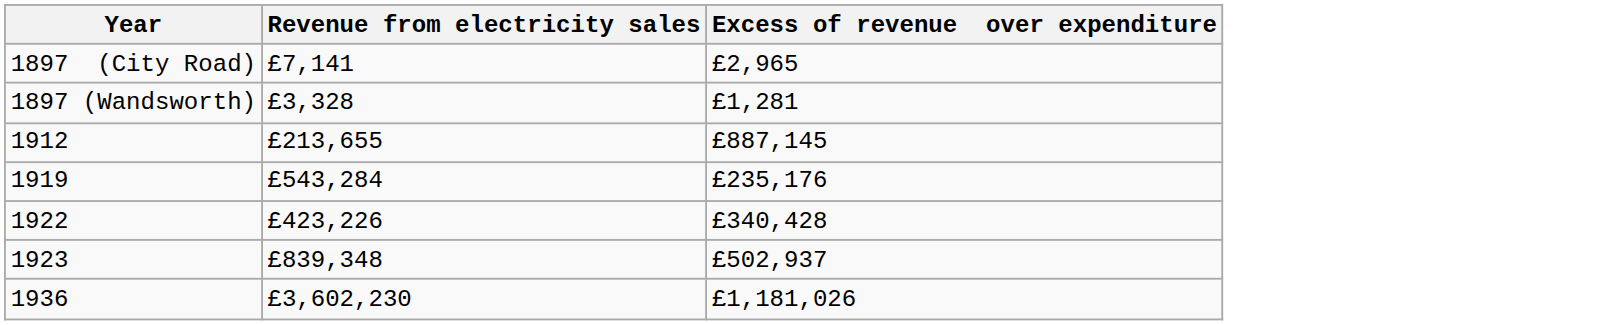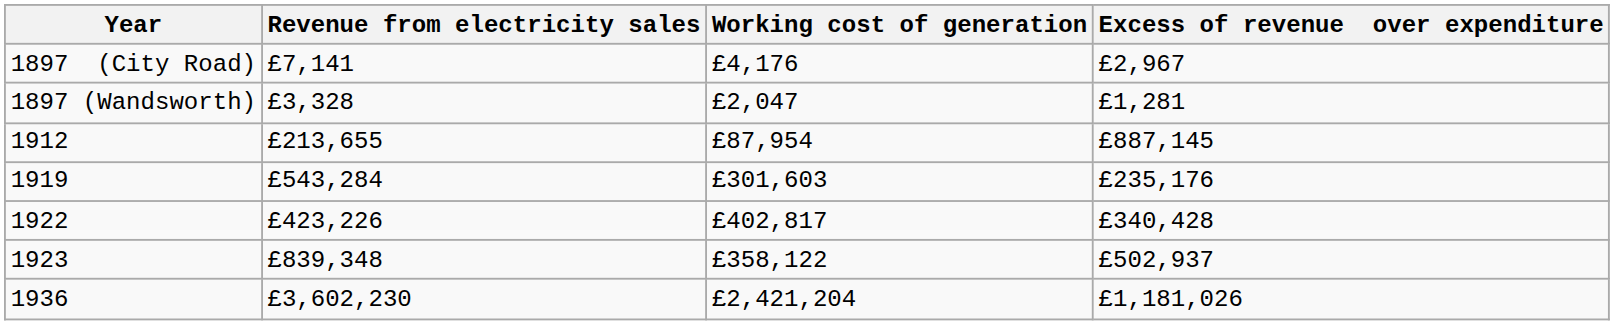 <table class="wikitable">
 <tr>
 <th>Year</th>
 <th>Revenue from electricity sales</th>
+<th>Working cost of generation</th>
 <th>Excess of revenue  over  expenditure</th>
 </tr>
 <tr>
 <td>1897  (City Road)</td>
 <td>£7,141</td>
-<td>£2,965</td>
+<td>£4,176</td>
+<td>£2,967</td>
 </tr>
 <tr>
 <td>1897 (Wandsworth)</td>
 <td>£3,328</td>
+<td>£2,047</td>
 <td>£1,281</td>
 </tr>
 <tr>
 <td>1912</td>
 <td>£213,655</td>
+<td>£87,954</td>
 <td>£887,145</td>
 </tr>
 <tr>
 <td>1919</td>
 <td>£543,284</td>
+<td>£301,603</td>
 <td>£235,176</td>
 </tr>
 <tr>
 <td>1922</td>
 <td>£423,226</td>
+<td>£402,817</td>
 <td>£340,428</td>
 </tr>
 <tr>
 <td>1923</td>
 <td>£839,348</td>
+<td>£358,122</td>
 <td>£502,937</td>
 </tr>
 <tr>
 <td>1936</td>
 <td>£3,602,230</td>
+<td>£2,421,204</td>
 <td>£1,181,026</td>
 </tr>
 </table>
